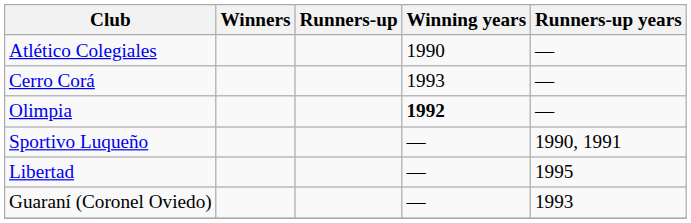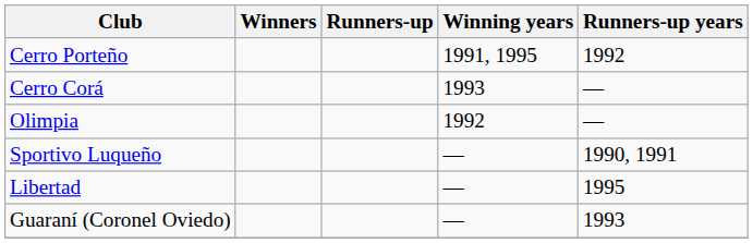 <table class="wikitable">
 <tr>
 <th>Club</th>
 <th>Winners</th>
 <th>Runners-up</th>
 <th>Winning years</th>
 <th>Runners-up years</th>
 </tr>
 <tr>
-<td><a href='#'>Atlético Colegiales</a></td>
+<td><a href='#'>Cerro Porteño</a></td>
 <td></td>
 <td></td>
-<td>1990</td>
-<td>—</td>
+<td>1991, 1995</td>
+<td>1992</td>
 </tr>
 <tr>
 <td><a href='#'>Cerro Corá</a></td>
 <td></td>
 <td></td>
 <td>1993</td>
 <td>—</td>
 </tr>
 <tr>
 <td><a href='#'>Olimpia</a></td>
 <td></td>
 <td></td>
-<td><strong>1992</strong></td>
+<td>1992</td>
 <td>—</td>
 </tr>
 <tr>
 <td><a href='#'>Sportivo Luqueño</a></td>
 <td></td>
 <td></td>
 <td>—</td>
 <td>1990, 1991</td>
 </tr>
 <tr>
 <td><a href='#'>Libertad</a></td>
 <td></td>
 <td></td>
 <td>—</td>
 <td>1995</td>
 </tr>
 <tr>
 <td>Guaraní (Coronel Oviedo)</td>
 <td></td>
 <td></td>
 <td>—</td>
 <td>1993</td>
 </tr>
 <tr>
 </tr>
 </table>
